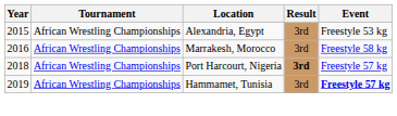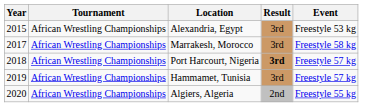 <table class="wikitable" style="font-size:95%;">
 <tr>
 <th>Year</th>
 <th>Tournament</th>
 <th>Location</th>
 <th>Result</th>
 <th>Event</th>
 </tr>
 <tr>
 <td>2015</td>
 <td>African Wrestling Championships</td>
 <td>Alexandria, Egypt</td>
 <td align="center" bgcolor="cc9966">3rd</td>
 <td>Freestyle 53 kg</td>
 </tr>
 <tr>
-<td>2016</td>
+<td>2017</td>
 <td><a href='#'>African Wrestling Championships</a></td>
 <td>Marrakesh, Morocco</td>
 <td align="center" bgcolor="cc9966">3rd</td>
 <td><a href='#'>Freestyle 58 kg</a></td>
 </tr>
 <tr>
 <td>2018</td>
 <td><a href='#'>African Wrestling Championships</a></td>
 <td>Port Harcourt, Nigeria</td>
 <td align="center" bgcolor="cc9966"><strong>3rd</strong></td>
 <td><a href='#'>Freestyle 57 kg</a></td>
 </tr>
 <tr>
 <td>2019</td>
 <td><a href='#'>African Wrestling Championships</a></td>
 <td>Hammamet, Tunisia</td>
 <td align="center" bgcolor="cc9966">3rd</td>
-<td><strong><a href='#'>Freestyle 57 kg</a></strong></td>
+<td><a href='#'>Freestyle 57 kg</a></td>
+</tr>
+<tr>
+<td>2020</td>
+<td><a href='#'>African Wrestling Championships</a></td>
+<td>Algiers, Algeria</td>
+<td align="center" bgcolor="silver">2nd</td>
+<td><a href='#'>Freestyle 55 kg</a></td>
 </tr>
 </table>
